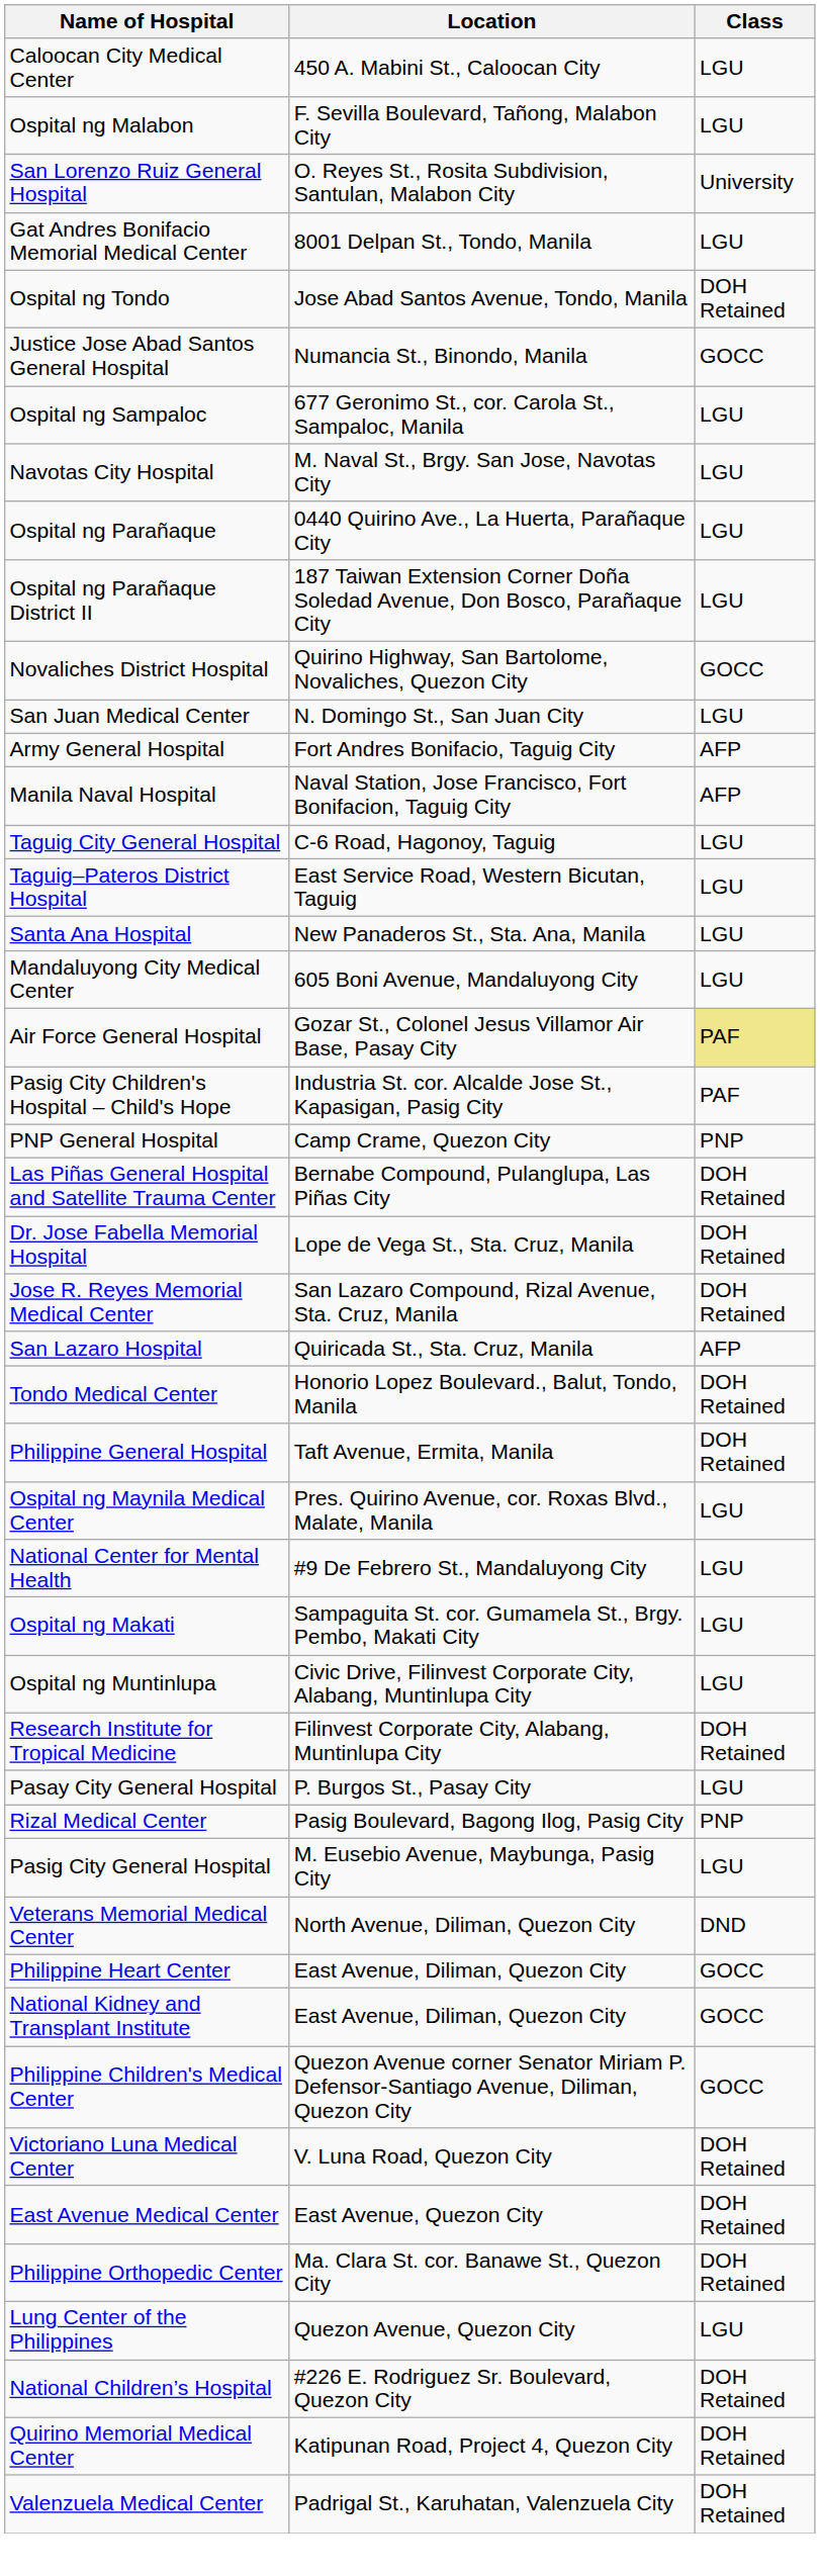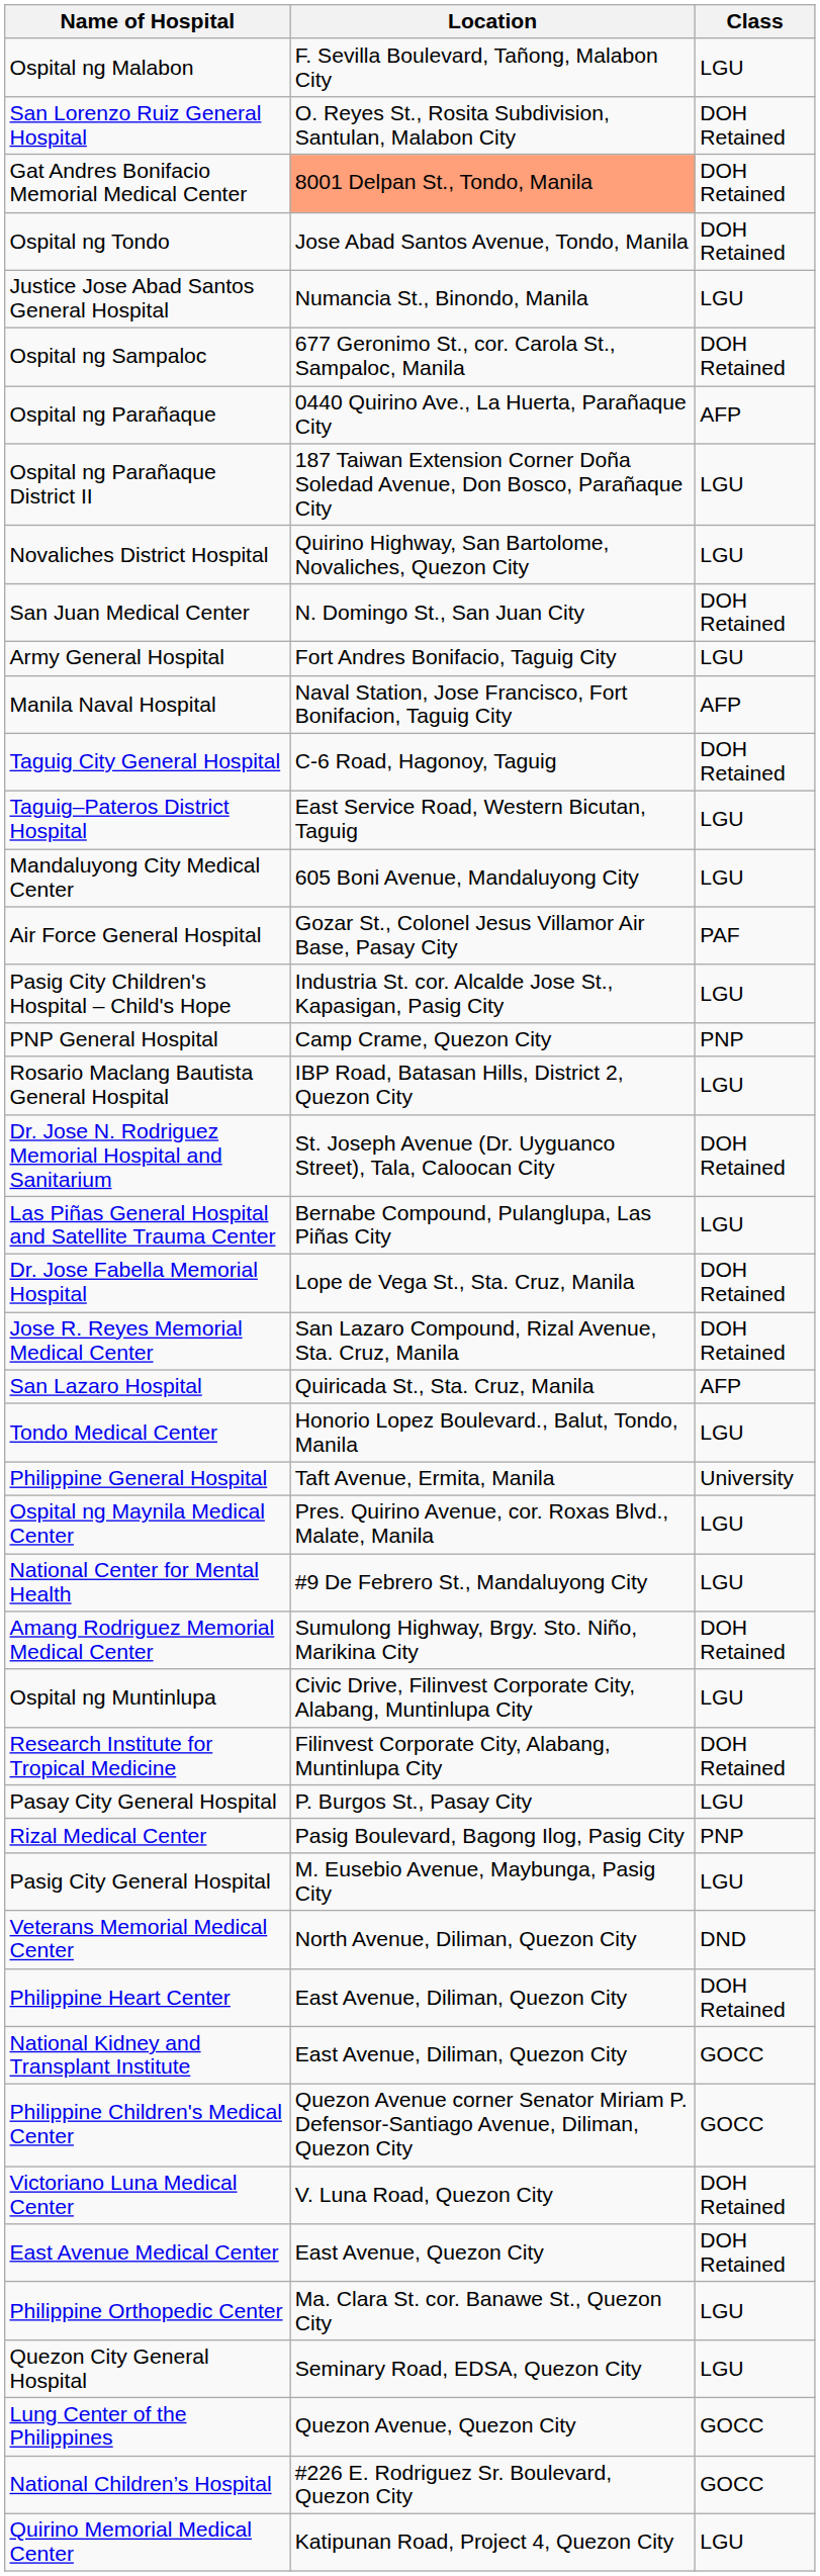 <table class="wikitable">
 <tr>
 <th>Name of Hospital</th>
 <th>Location</th>
 <th>Class</th>
-</tr>
-<tr style="vertical-align:middle;">
-<td>Caloocan City Medical Center</td>
-<td>450 A. Mabini St., Caloocan City</td>
-<td>LGU</td>
 </tr>
 <tr style="vertical-align:middle;">
 <td>Ospital ng Malabon</td>
 <td>F. Sevilla Boulevard, Tañong, Malabon City</td>
 <td>LGU</td>
 </tr>
 <tr style="vertical-align:middle;">
 <td><a href='#'>San Lorenzo Ruiz General Hospital</a></td>
 <td>O. Reyes St., Rosita Subdivision, Santulan, Malabon City</td>
-<td>University</td>
+<td>DOH Retained</td>
 </tr>
 <tr style="vertical-align:middle;">
 <td>Gat Andres Bonifacio Memorial Medical Center</td>
-<td>8001 Delpan St., Tondo, Manila</td>
-<td>LGU</td>
+<td style="background: lightsalmon;">8001 Delpan St., Tondo, Manila</td>
+<td>DOH Retained</td>
 </tr>
 <tr style="vertical-align:middle;">
 <td>Ospital ng Tondo</td>
 <td>Jose Abad Santos Avenue, Tondo, Manila</td>
 <td>DOH Retained</td>
 </tr>
 <tr style="vertical-align:middle;">
 <td>Justice Jose Abad Santos General Hospital</td>
 <td>Numancia St., Binondo, Manila</td>
-<td>GOCC</td>
+<td>LGU</td>
 </tr>
 <tr style="vertical-align:middle;">
 <td>Ospital ng Sampaloc</td>
 <td>677 Geronimo St., cor. Carola St., Sampaloc, Manila</td>
-<td>LGU</td>
-</tr>
-<tr style="vertical-align:middle;">
-<td>Navotas City Hospital</td>
-<td>M. Naval St., Brgy. San Jose, Navotas City</td>
-<td>LGU</td>
+<td>DOH Retained</td>
 </tr>
 <tr style="vertical-align:middle;">
 <td>Ospital ng Parañaque</td>
 <td>0440 Quirino Ave., La Huerta, Parañaque City</td>
-<td>LGU</td>
+<td>AFP</td>
 </tr>
 <tr style="vertical-align:middle;">
 <td>Ospital ng Parañaque District II</td>
 <td>187 Taiwan Extension Corner Doña Soledad Avenue, Don Bosco, Parañaque City</td>
 <td>LGU</td>
 </tr>
 <tr style="vertical-align:middle;">
 <td>Novaliches District Hospital</td>
 <td>Quirino Highway, San Bartolome, Novaliches, Quezon City</td>
-<td>GOCC</td>
+<td>LGU</td>
 </tr>
 <tr style="vertical-align:middle;">
 <td>San Juan Medical Center</td>
 <td>N. Domingo St., San Juan City</td>
-<td>LGU</td>
+<td>DOH Retained</td>
 </tr>
 <tr style="vertical-align:middle;">
 <td>Army General Hospital</td>
 <td>Fort Andres Bonifacio, Taguig City</td>
-<td>AFP</td>
+<td>LGU</td>
 </tr>
 <tr style="vertical-align:middle;">
 <td>Manila Naval Hospital</td>
 <td>Naval Station, Jose Francisco, Fort Bonifacion, Taguig City</td>
 <td>AFP</td>
 </tr>
 <tr style="vertical-align:middle;">
 <td><a href='#'>Taguig City General Hospital</a></td>
 <td>C-6 Road, Hagonoy, Taguig</td>
-<td>LGU</td>
+<td>DOH Retained</td>
 </tr>
 <tr style="vertical-align:middle;">
 <td><a href='#'>Taguig–Pateros District Hospital</a></td>
 <td>East Service Road, Western Bicutan, Taguig</td>
-<td>LGU</td>
-</tr>
-<tr style="vertical-align:middle;">
-<td><a href='#'>Santa Ana Hospital</a></td>
-<td>New Panaderos St., Sta. Ana, Manila</td>
 <td>LGU</td>
 </tr>
 <tr style="vertical-align:middle;">
 <td>Mandaluyong City Medical Center</td>
 <td>605 Boni Avenue, Mandaluyong City</td>
 <td>LGU</td>
 </tr>
 <tr style="vertical-align:middle;">
 <td>Air Force General Hospital</td>
 <td>Gozar St., Colonel Jesus Villamor Air Base, Pasay City</td>
-<td style="background: khaki;">PAF</td>
+<td>PAF</td>
 </tr>
 <tr style="vertical-align:middle;">
 <td>Pasig City Children's Hospital – Child's Hope</td>
 <td>Industria St. cor. Alcalde Jose St., Kapasigan, Pasig City</td>
-<td>PAF</td>
+<td>LGU</td>
 </tr>
 <tr style="vertical-align:middle;">
 <td>PNP General Hospital</td>
 <td>Camp Crame, Quezon City</td>
 <td>PNP</td>
 </tr>
 <tr style="vertical-align:middle;">
+<td>Rosario Maclang Bautista General Hospital</td>
+<td>IBP Road, Batasan Hills, District 2, Quezon City</td>
+<td>LGU</td>
+</tr>
+<tr style="vertical-align:middle;">
+<td><a href='#'>Dr. Jose N. Rodriguez Memorial Hospital and Sanitarium</a></td>
+<td>St. Joseph Avenue (Dr. Uyguanco Street), Tala, Caloocan City</td>
+<td>DOH Retained</td>
+</tr>
+<tr style="vertical-align:middle;">
 <td><a href='#'>Las Piñas General Hospital and Satellite Trauma Center</a></td>
 <td>Bernabe Compound, Pulanglupa, Las Piñas City</td>
-<td>DOH Retained</td>
+<td>LGU</td>
 </tr>
 <tr style="vertical-align:middle;">
 <td><a href='#'>Dr. Jose Fabella Memorial Hospital</a></td>
 <td>Lope de Vega St., Sta. Cruz, Manila</td>
 <td>DOH Retained</td>
 </tr>
 <tr style="vertical-align:middle;">
 <td><a href='#'>Jose R. Reyes Memorial Medical Center</a></td>
 <td>San Lazaro Compound, Rizal Avenue, Sta. Cruz, Manila</td>
 <td>DOH Retained</td>
 </tr>
 <tr style="vertical-align:middle;">
 <td><a href='#'>San Lazaro Hospital</a></td>
 <td>Quiricada St., Sta. Cruz, Manila</td>
 <td>AFP</td>
 </tr>
 <tr style="vertical-align:middle;">
 <td><a href='#'>Tondo Medical Center</a></td>
 <td>Honorio Lopez Boulevard., Balut, Tondo, Manila</td>
-<td>DOH Retained</td>
+<td>LGU</td>
 </tr>
 <tr style="vertical-align:middle;">
 <td><a href='#'>Philippine General Hospital</a></td>
 <td>Taft Avenue, Ermita, Manila</td>
-<td>DOH Retained</td>
+<td>University</td>
 </tr>
 <tr style="vertical-align:middle;">
 <td><a href='#'>Ospital ng Maynila Medical Center</a></td>
 <td>Pres. Quirino Avenue, cor. Roxas Blvd., Malate, Manila</td>
 <td>LGU</td>
 </tr>
 <tr style="vertical-align:middle;">
 <td><a href='#'>National Center for Mental Health</a></td>
 <td>#9 De Febrero St., Mandaluyong City</td>
 <td>LGU</td>
 </tr>
 <tr style="vertical-align:middle;">
-<td><a href='#'>Ospital ng Makati</a></td>
-<td>Sampaguita St. cor. Gumamela St., Brgy. Pembo, Makati City</td>
-<td>LGU</td>
+<td><a href='#'>Amang Rodriguez Memorial Medical Center</a></td>
+<td>Sumulong Highway, Brgy. Sto. Niño, Marikina City</td>
+<td>DOH Retained</td>
 </tr>
 <tr style="vertical-align:middle;">
 <td>Ospital ng Muntinlupa</td>
 <td>Civic Drive, Filinvest Corporate City, Alabang, Muntinlupa City</td>
 <td>LGU</td>
 </tr>
 <tr style="vertical-align:middle;">
 <td><a href='#'>Research Institute for Tropical Medicine</a></td>
 <td>Filinvest Corporate City, Alabang, Muntinlupa City</td>
 <td>DOH Retained</td>
 </tr>
 <tr style="vertical-align:middle;">
 <td>Pasay City General Hospital</td>
 <td>P. Burgos St., Pasay City</td>
 <td>LGU</td>
 </tr>
 <tr style="vertical-align:middle;">
 <td><a href='#'>Rizal Medical Center</a></td>
 <td>Pasig Boulevard, Bagong Ilog, Pasig City</td>
 <td>PNP</td>
 </tr>
 <tr style="vertical-align:middle;">
 <td>Pasig City General Hospital</td>
 <td>M. Eusebio Avenue, Maybunga, Pasig City</td>
 <td>LGU</td>
 </tr>
 <tr style="vertical-align:middle;">
 <td><a href='#'>Veterans Memorial Medical Center</a></td>
 <td>North Avenue, Diliman, Quezon City</td>
 <td>DND</td>
 </tr>
 <tr style="vertical-align:middle;">
 <td><a href='#'>Philippine Heart Center</a></td>
 <td>East Avenue, Diliman, Quezon City</td>
-<td>GOCC</td>
+<td>DOH Retained</td>
 </tr>
 <tr style="vertical-align:middle;">
 <td><a href='#'>National Kidney and Transplant Institute</a></td>
 <td>East Avenue, Diliman, Quezon City</td>
 <td>GOCC</td>
 </tr>
 <tr style="vertical-align:middle;">
 <td><a href='#'>Philippine Children's Medical Center</a></td>
 <td>Quezon Avenue corner Senator Miriam P. Defensor-Santiago Avenue, Diliman, Quezon City</td>
 <td>GOCC</td>
 </tr>
 <tr style="vertical-align:middle;">
 <td><a href='#'>Victoriano Luna Medical Center</a></td>
 <td>V. Luna Road, Quezon City</td>
 <td>DOH Retained</td>
 </tr>
 <tr style="vertical-align:middle;">
 <td><a href='#'>East Avenue Medical Center</a></td>
 <td>East Avenue, Quezon City</td>
 <td>DOH Retained</td>
 </tr>
 <tr style="vertical-align:middle;">
 <td><a href='#'>Philippine Orthopedic Center</a></td>
 <td>Ma. Clara St. cor. Banawe St., Quezon City</td>
-<td>DOH Retained</td>
+<td>LGU</td>
+</tr>
+<tr style="vertical-align:middle;">
+<td>Quezon City General Hospital</td>
+<td>Seminary Road, EDSA, Quezon City</td>
+<td>LGU</td>
 </tr>
 <tr style="vertical-align:middle;">
 <td><a href='#'>Lung Center of the Philippines</a></td>
 <td>Quezon Avenue, Quezon City</td>
-<td>LGU</td>
+<td>GOCC</td>
 </tr>
 <tr style="vertical-align:middle;">
 <td><a href='#'>National Children’s Hospital</a></td>
 <td>#226 E. Rodriguez Sr. Boulevard, Quezon City</td>
-<td>DOH Retained</td>
+<td>GOCC</td>
 </tr>
 <tr style="vertical-align:middle;">
 <td><a href='#'>Quirino Memorial Medical Center</a></td>
 <td>Katipunan Road, Project 4, Quezon City</td>
-<td>DOH Retained</td>
-</tr>
-<tr style="vertical-align:middle;">
-<td><a href='#'>Valenzuela Medical Center</a></td>
-<td>Padrigal St., Karuhatan, Valenzuela City</td>
-<td>DOH Retained</td>
+<td>LGU</td>
 </tr>
 </table>
